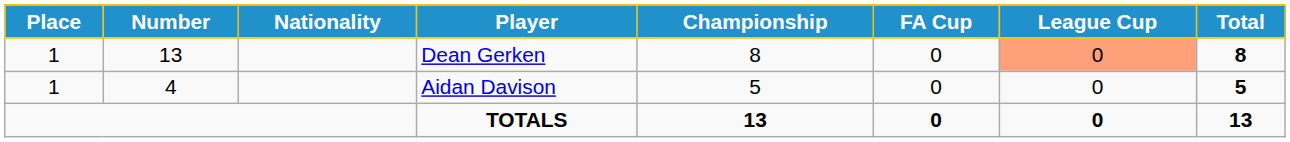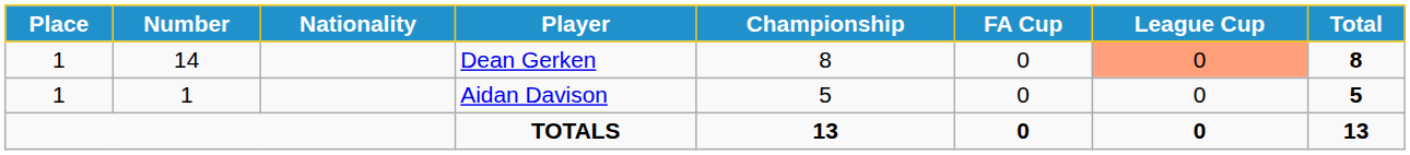 <table class="wikitable" style="text-align:center; font-size:90%; width:100%;">
 <tr>
 <th style="background:#2191CC; color:white; border:1px solid #F7C408; text-align:center;">Place</th>
 <th style="background:#2191CC; color:white; border:1px solid #F7C408; text-align:center;">Number</th>
 <th style="background:#2191CC; color:white; border:1px solid #F7C408; text-align:center;">Nationality</th>
 <th style="background:#2191CC; color:white; border:1px solid #F7C408; text-align:center;">Player</th>
 <th style="background:#2191CC; color:white; border:1px solid #F7C408; text-align:center;">Championship</th>
 <th style="background:#2191CC; color:white; border:1px solid #F7C408; text-align:center;">FA Cup</th>
 <th style="background:#2191CC; color:white; border:1px solid #F7C408; text-align:center;">League Cup</th>
 <th style="background:#2191CC; color:white; border:1px solid #F7C408; text-align:center;">Total</th>
 </tr>
 <tr>
 <td>1</td>
-<td>13</td>
+<td>14</td>
 <td></td>
 <td align="left"><a href='#'>Dean Gerken</a></td>
 <td>8</td>
 <td>0</td>
 <td style="background: lightsalmon;">0</td>
 <td><strong>8</strong></td>
 </tr>
 <tr>
 <td>1</td>
-<td>4</td>
+<td>1</td>
 <td></td>
 <td align="left"><a href='#'>Aidan Davison</a></td>
 <td>5</td>
 <td>0</td>
 <td>0</td>
 <td><strong>5</strong></td>
 </tr>
 <tr>
 <td colspan="3"></td>
 <td><strong>TOTALS</strong></td>
 <td><strong>13</strong></td>
 <td><strong>0</strong></td>
 <td><strong>0</strong></td>
 <td><strong>13</strong></td>
 </tr>
 </table>
